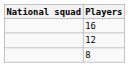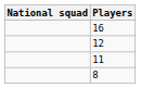 <table class="wikitable sortable">
 <tr>
 <th>National squad</th>
 <th>Players</th>
 </tr>
 <tr>
 <td></td>
 <td>16</td>
 </tr>
 <tr>
 <td></td>
 <td>12</td>
 </tr>
 <tr>
 <td></td>
+<td>11</td>
+</tr>
+<tr>
+<td></td>
 <td>8</td>
 </tr>
 </table>
